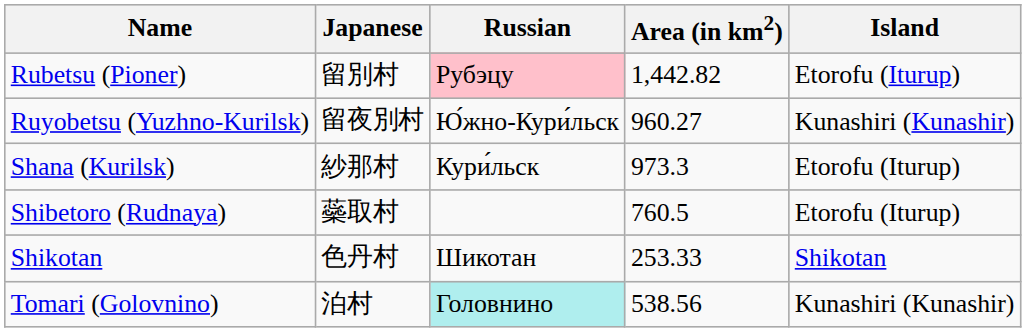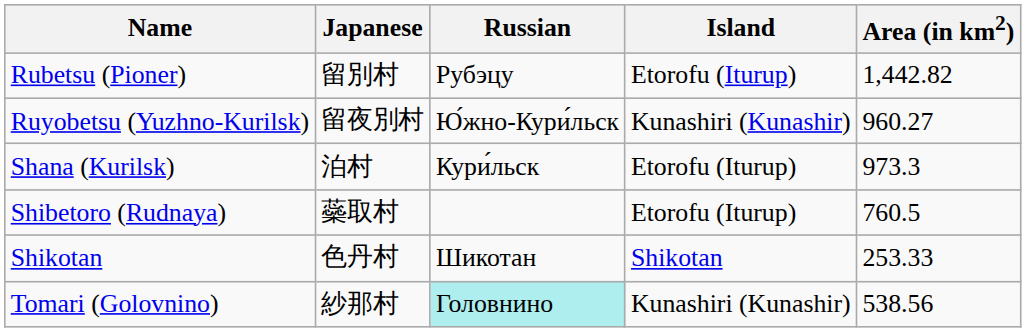 <table class="wikitable sortable">
 <tr>
 <th>Name</th>
 <th>Japanese</th>
 <th>Russian</th>
+<th>Island</th>
 <th>Area (in km<sup>2</sup>)</th>
-<th>Island</th>
 </tr>
 <tr>
 <td><a href='#'>Rubetsu</a> (<a href='#'>Pioner</a>)</td>
 <td>留別村</td>
-<td style="background: pink;">Рубэцу</td>
+<td>Рубэцу</td>
+<td>Etorofu (<a href='#'>Iturup</a>)</td>
 <td>1,442.82</td>
-<td>Etorofu (<a href='#'>Iturup</a>)</td>
 </tr>
 <tr>
 <td><a href='#'>Ruyobetsu</a> (<a href='#'>Yuzhno-Kurilsk</a>)</td>
 <td>留夜別村</td>
 <td>Ю́жно-Кури́льск</td>
+<td>Kunashiri (<a href='#'>Kunashir</a>)</td>
 <td>960.27</td>
-<td>Kunashiri (<a href='#'>Kunashir</a>)</td>
 </tr>
 <tr>
 <td><a href='#'>Shana</a> (<a href='#'>Kurilsk</a>)</td>
-<td>紗那村</td>
+<td>泊村</td>
 <td>Кури́льск</td>
+<td>Etorofu (Iturup)</td>
 <td>973.3</td>
-<td>Etorofu (Iturup)</td>
 </tr>
 <tr>
 <td><a href='#'>Shibetoro</a> (<a href='#'>Rudnaya</a>)</td>
 <td>蘂取村</td>
 <td></td>
+<td>Etorofu (Iturup)</td>
 <td>760.5</td>
-<td>Etorofu (Iturup)</td>
 </tr>
 <tr>
 <td><a href='#'>Shikotan</a></td>
 <td>色丹村</td>
 <td>Шикотан</td>
+<td><a href='#'>Shikotan</a></td>
 <td>253.33</td>
-<td><a href='#'>Shikotan</a></td>
 </tr>
 <tr>
 <td><a href='#'>Tomari</a> (<a href='#'>Golovnino</a>)</td>
-<td>泊村</td>
+<td>紗那村</td>
 <td style="background: paleturquoise;">Головнино</td>
+<td>Kunashiri (Kunashir)</td>
 <td>538.56</td>
-<td>Kunashiri (Kunashir)</td>
 </tr>
 </table>
